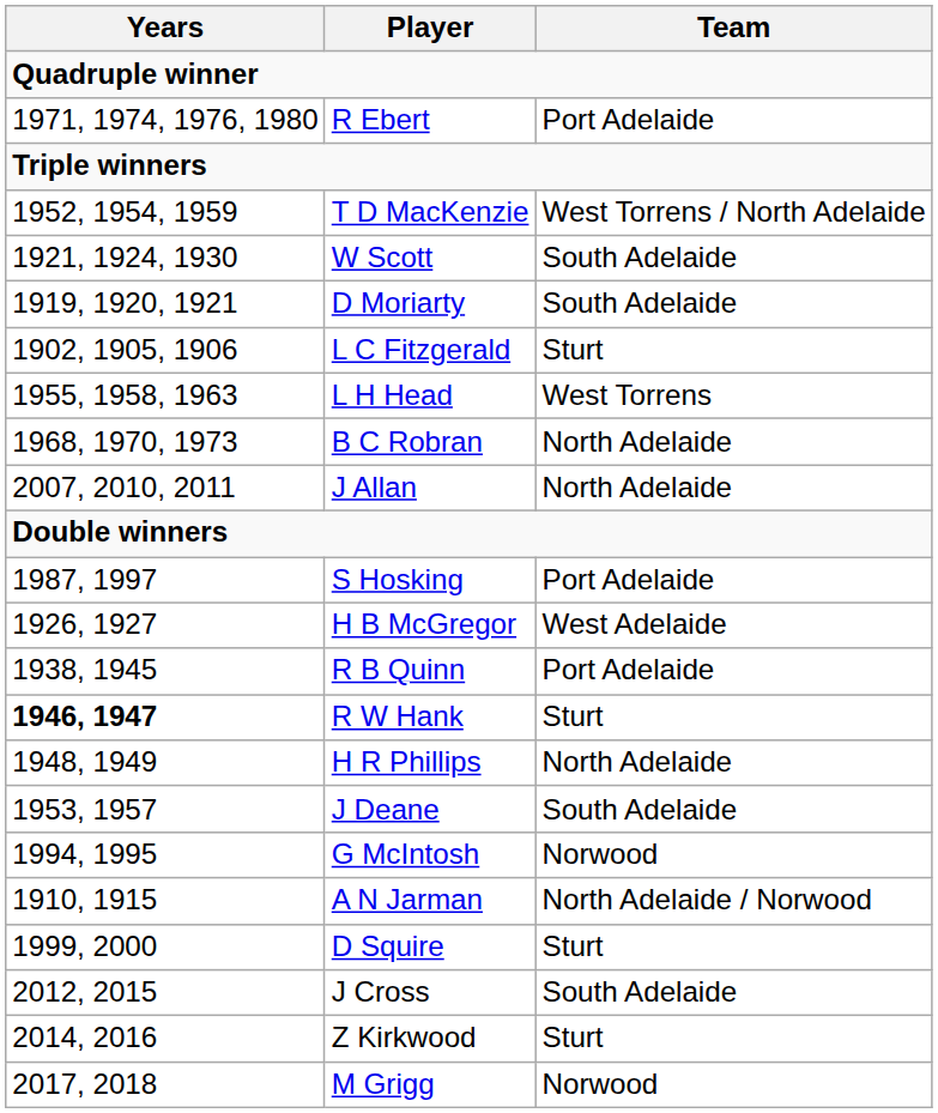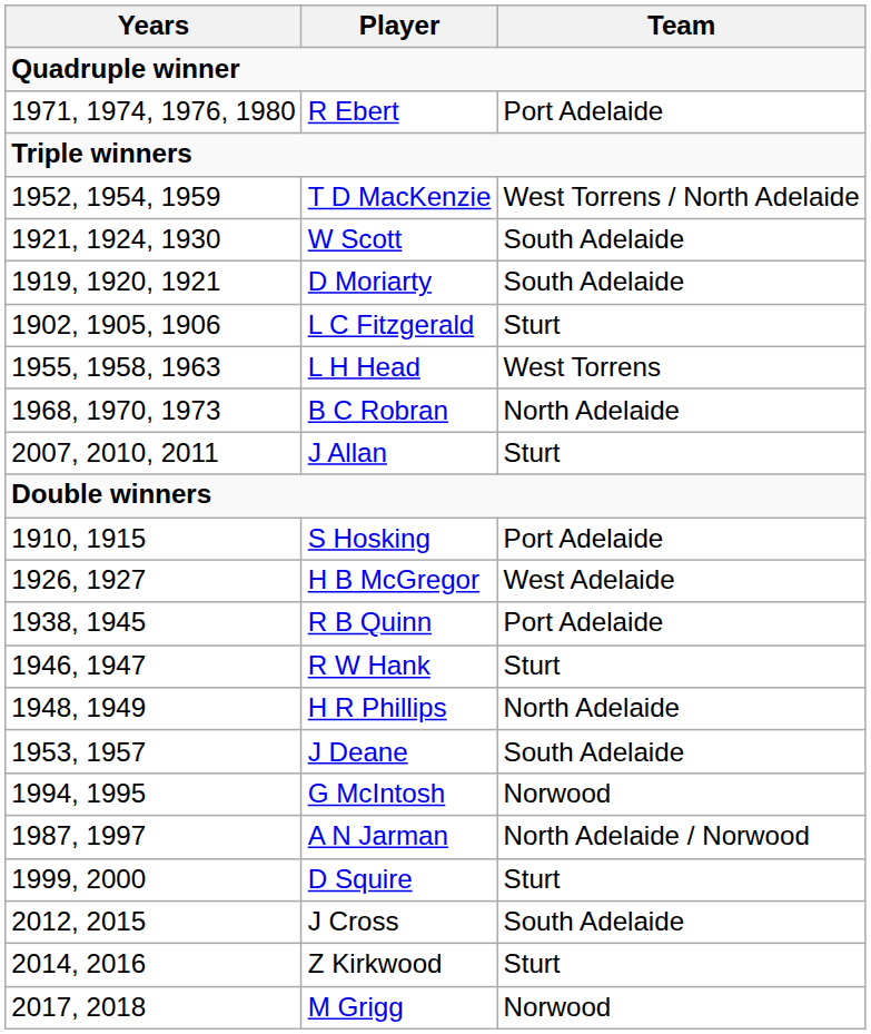 <table class="wikitable">
 <tr>
 <th>Years</th>
 <th>Player</th>
 <th>Team</th>
 </tr>
 <tr colspan="3">
 <td colspan="3"><strong>Quadruple winner</strong></td>
 </tr>
 <tr style="background:#fff;">
 <td>1971, 1974, 1976, 1980</td>
 <td><a href='#'>R Ebert</a></td>
 <td>Port Adelaide</td>
 </tr>
 <tr colspan="3">
 <td colspan="3"><strong>Triple winners</strong></td>
 </tr>
 <tr style="background:#fff;">
 <td>1952, 1954, 1959</td>
 <td><a href='#'>T D MacKenzie</a></td>
 <td>West Torrens / North Adelaide</td>
 </tr>
 <tr style="background:#fff;">
 <td>1921, 1924, 1930</td>
 <td><a href='#'>W Scott</a></td>
 <td>South Adelaide</td>
 </tr>
 <tr style="background:#fff;">
 <td>1919, 1920, 1921</td>
 <td><a href='#'>D Moriarty</a></td>
 <td>South Adelaide</td>
 </tr>
 <tr style="background:#fff;">
 <td>1902, 1905, 1906</td>
 <td><a href='#'>L C Fitzgerald</a></td>
 <td>Sturt</td>
 </tr>
 <tr style="background:#fff;">
 <td>1955, 1958, 1963</td>
 <td><a href='#'>L H Head</a></td>
 <td>West Torrens</td>
 </tr>
 <tr style="background:#fff;">
 <td>1968, 1970, 1973</td>
 <td><a href='#'>B C Robran</a></td>
 <td>North Adelaide</td>
 </tr>
 <tr style="background:#fff;">
 <td>2007, 2010, 2011</td>
 <td><a href='#'>J Allan</a></td>
-<td>North Adelaide</td>
+<td>Sturt</td>
 </tr>
 <tr colspan="3">
 <td colspan="3"><strong>Double winners</strong></td>
 </tr>
 <tr style="background:#fff;">
-<td>1987, 1997</td>
+<td>1910, 1915</td>
 <td><a href='#'>S Hosking</a></td>
 <td>Port Adelaide</td>
 </tr>
 <tr style="background:#fff;"|->
 <td>1926, 1927</td>
 <td><a href='#'>H B McGregor</a></td>
 <td>West Adelaide</td>
 </tr>
 <tr style="background:#fff;">
 <td>1938, 1945</td>
 <td><a href='#'>R B Quinn</a></td>
 <td>Port Adelaide</td>
 </tr>
 <tr style="background:#fff;">
-<td><strong>1946, 1947</strong></td>
+<td>1946, 1947</td>
 <td><a href='#'>R W Hank</a></td>
 <td>Sturt</td>
 </tr>
 <tr style="background:#fff;">
 <td>1948, 1949</td>
 <td><a href='#'>H R Phillips</a></td>
 <td>North Adelaide</td>
 </tr>
 <tr style="background:#fff;">
 <td>1953, 1957</td>
 <td><a href='#'>J Deane</a></td>
 <td>South Adelaide</td>
 </tr>
 <tr style="background:#fff;">
 <td>1994, 1995</td>
 <td><a href='#'>G McIntosh</a></td>
 <td>Norwood</td>
 </tr>
 <tr style="background:#fff;">
-<td>1910, 1915</td>
+<td>1987, 1997</td>
 <td><a href='#'>A N Jarman</a></td>
 <td>North Adelaide / Norwood</td>
 </tr>
 <tr style="background:#fff;">
 <td>1999, 2000</td>
 <td><a href='#'>D Squire</a></td>
 <td>Sturt</td>
 </tr>
 <tr style="background:#fff;">
 <td>2012, 2015</td>
 <td>J Cross</td>
 <td>South Adelaide</td>
 </tr>
 <tr style="background:#fff;">
 <td>2014, 2016</td>
 <td>Z Kirkwood</td>
 <td>Sturt</td>
 </tr>
 <tr style="background:#fff;">
 <td>2017, 2018</td>
 <td><a href='#'>M Grigg</a></td>
 <td>Norwood</td>
 </tr>
 </table>
